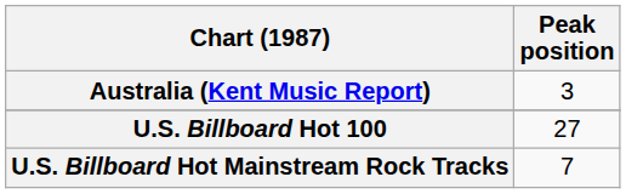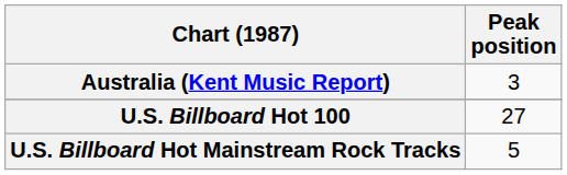 <table class="wikitable sortable plainrowheaders" style="text-align:center;">
 <tr>
 <th>Chart (1987)</th>
 <th>Peak<br>position</th>
 </tr>
 <tr>
 <th scope="row">Australia (<a href='#'>Kent Music Report</a>)</th>
 <td align="center">3</td>
 </tr>
 <tr>
 </tr>
 <tr>
 </tr>
 <tr>
 </tr>
 <tr>
 </tr>
 <tr>
 <th scope="row">U.S. <em>Billboard</em> Hot 100</th>
 <td align="center">27</td>
 </tr>
 <tr>
 <th scope="row">U.S. <em>Billboard</em> Hot Mainstream Rock Tracks</th>
-<td align="center">7</td>
+<td align="center">5</td>
 </tr>
 </table>
